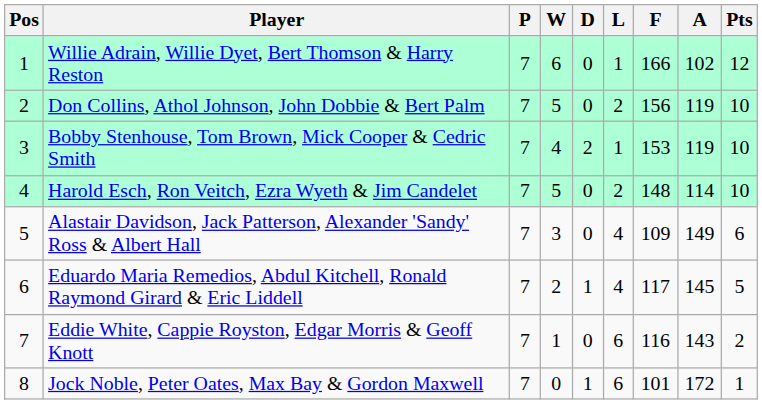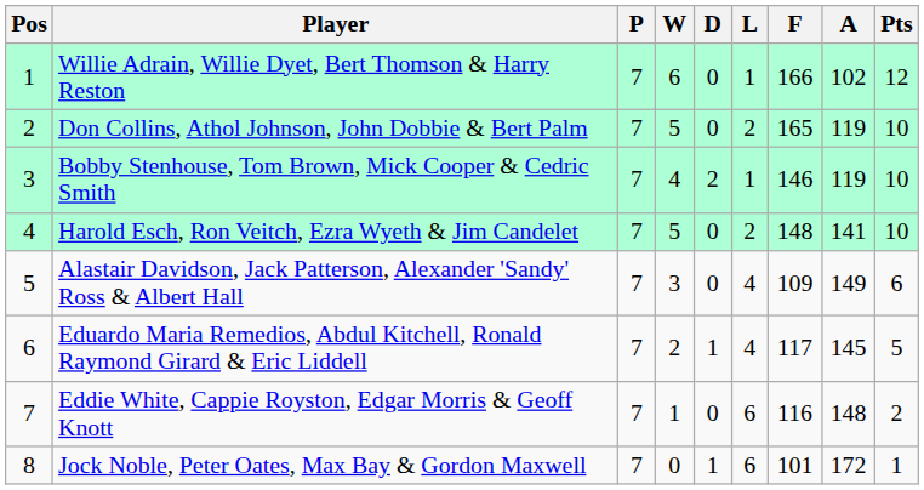 <table class="wikitable" style="font-size: 100%">
 <tr>
 <th width=20>Pos</th>
 <th width=500>Player</th>
 <th width=20>P</th>
 <th width=20>W</th>
 <th width=20>D</th>
 <th width=20>L</th>
 <th width=30>F</th>
 <th width=30>A</th>
 <th width=20>Pts</th>
 </tr>
 <tr align=center style="background: #ADFFD6;">
 <td>1</td>
 <td align="left"> <a href='#'>Willie Adrain</a>, <a href='#'>Willie Dyet</a>, <a href='#'>Bert Thomson</a> & <a href='#'>Harry Reston</a></td>
 <td>7</td>
 <td>6</td>
 <td>0</td>
 <td>1</td>
 <td>166</td>
 <td>102</td>
 <td>12</td>
 </tr>
 <tr align=center style="background: #ADFFD6;">
 <td>2</td>
 <td align="left"> <a href='#'>Don Collins</a>, <a href='#'>Athol Johnson</a>, <a href='#'>John Dobbie</a> & <a href='#'>Bert Palm</a></td>
 <td>7</td>
 <td>5</td>
 <td>0</td>
 <td>2</td>
-<td>156</td>
+<td>165</td>
 <td>119</td>
 <td>10</td>
 </tr>
 <tr align=center style="background: #ADFFD6;">
 <td>3</td>
 <td align="left"> <a href='#'>Bobby Stenhouse</a>, <a href='#'>Tom Brown</a>, <a href='#'>Mick Cooper</a> & <a href='#'>Cedric Smith</a></td>
 <td>7</td>
 <td>4</td>
 <td>2</td>
 <td>1</td>
-<td>153</td>
+<td>146</td>
 <td>119</td>
 <td>10</td>
 </tr>
 <tr align=center style="background: #ADFFD6;">
 <td>4</td>
 <td align="left"> <a href='#'>Harold Esch</a>, <a href='#'>Ron Veitch</a>, <a href='#'>Ezra Wyeth</a> & <a href='#'>Jim Candelet</a></td>
 <td>7</td>
 <td>5</td>
 <td>0</td>
 <td>2</td>
 <td>148</td>
-<td>114</td>
+<td>141</td>
 <td>10</td>
 </tr>
 <tr align=center>
 <td>5</td>
 <td align="left"> <a href='#'>Alastair Davidson</a>, <a href='#'>Jack Patterson</a>, <a href='#'>Alexander 'Sandy' Ross</a> & <a href='#'>Albert Hall</a></td>
 <td>7</td>
 <td>3</td>
 <td>0</td>
 <td>4</td>
 <td>109</td>
 <td>149</td>
 <td>6</td>
 </tr>
 <tr align=center>
 <td>6</td>
 <td align="left"> <a href='#'>Eduardo Maria Remedios</a>, <a href='#'>Abdul Kitchell</a>, <a href='#'>Ronald Raymond Girard</a> & <a href='#'>Eric Liddell</a></td>
 <td>7</td>
 <td>2</td>
 <td>1</td>
 <td>4</td>
 <td>117</td>
 <td>145</td>
 <td>5</td>
 </tr>
 <tr align=center>
 <td>7</td>
 <td align="left"> <a href='#'>Eddie White</a>, <a href='#'>Cappie Royston</a>, <a href='#'>Edgar Morris</a> & <a href='#'>Geoff Knott</a></td>
 <td>7</td>
 <td>1</td>
 <td>0</td>
 <td>6</td>
 <td>116</td>
-<td>143</td>
+<td>148</td>
 <td>2</td>
 </tr>
 <tr align=center>
 <td>8</td>
 <td align="left"> <a href='#'>Jock Noble</a>, <a href='#'>Peter Oates</a>, <a href='#'>Max Bay</a> & <a href='#'>Gordon Maxwell</a></td>
 <td>7</td>
 <td>0</td>
 <td>1</td>
 <td>6</td>
 <td>101</td>
 <td>172</td>
 <td>1</td>
 </tr>
 </table>
